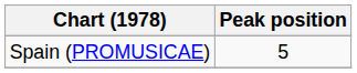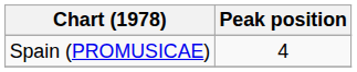 <table class="wikitable" border="1">
 <tr>
 <th>Chart (1978)</th>
 <th>Peak position</th>
 </tr>
 <tr>
 </tr>
 <tr>
 </tr>
 <tr>
 </tr>
 <tr>
 </tr>
 <tr>
 <td>Spain (<a href='#'>PROMUSICAE</a>)</td>
-<td align="center">5</td>
+<td align="center">4</td>
 </tr>
 <tr>
 </tr>
 <tr>
 </tr>
 </table>
